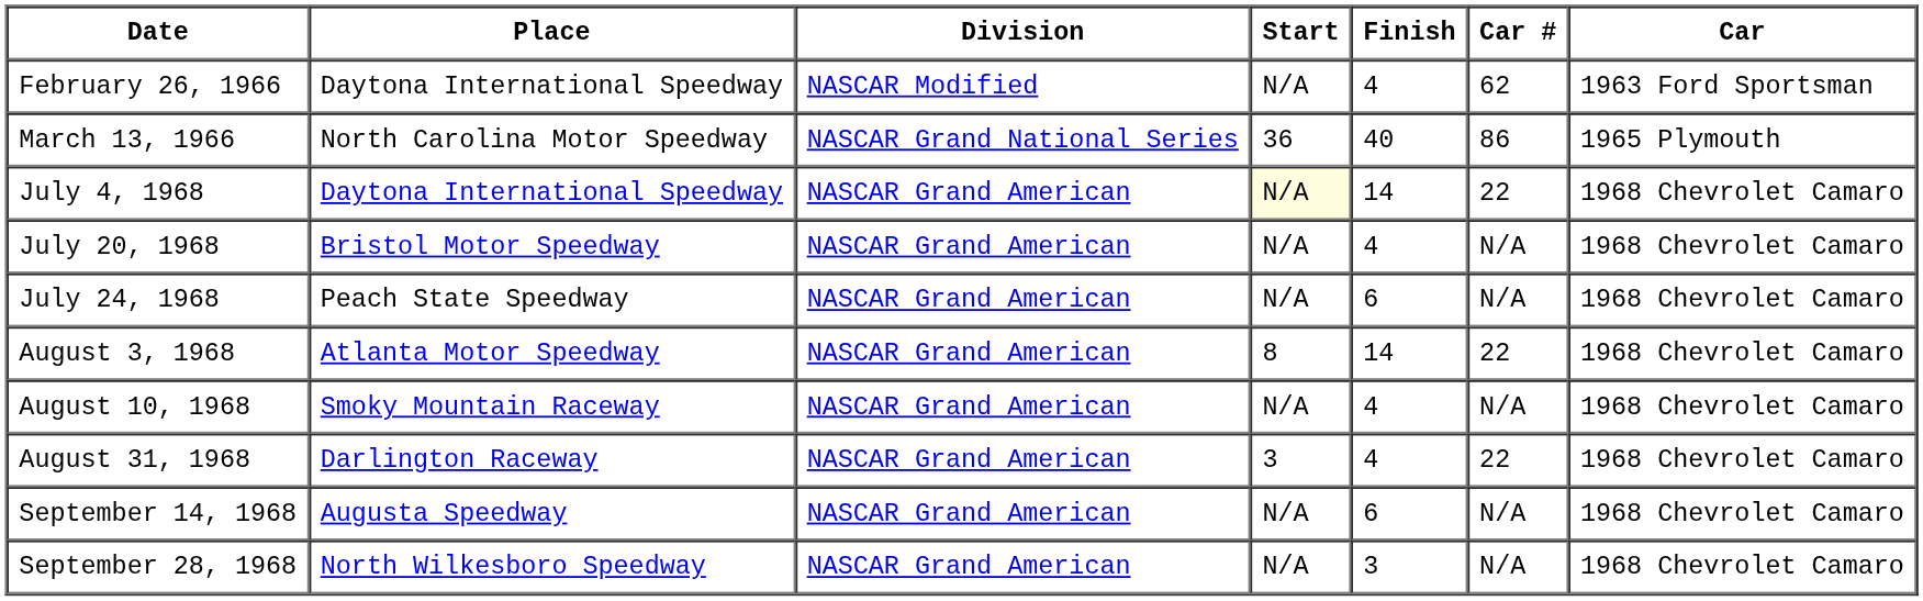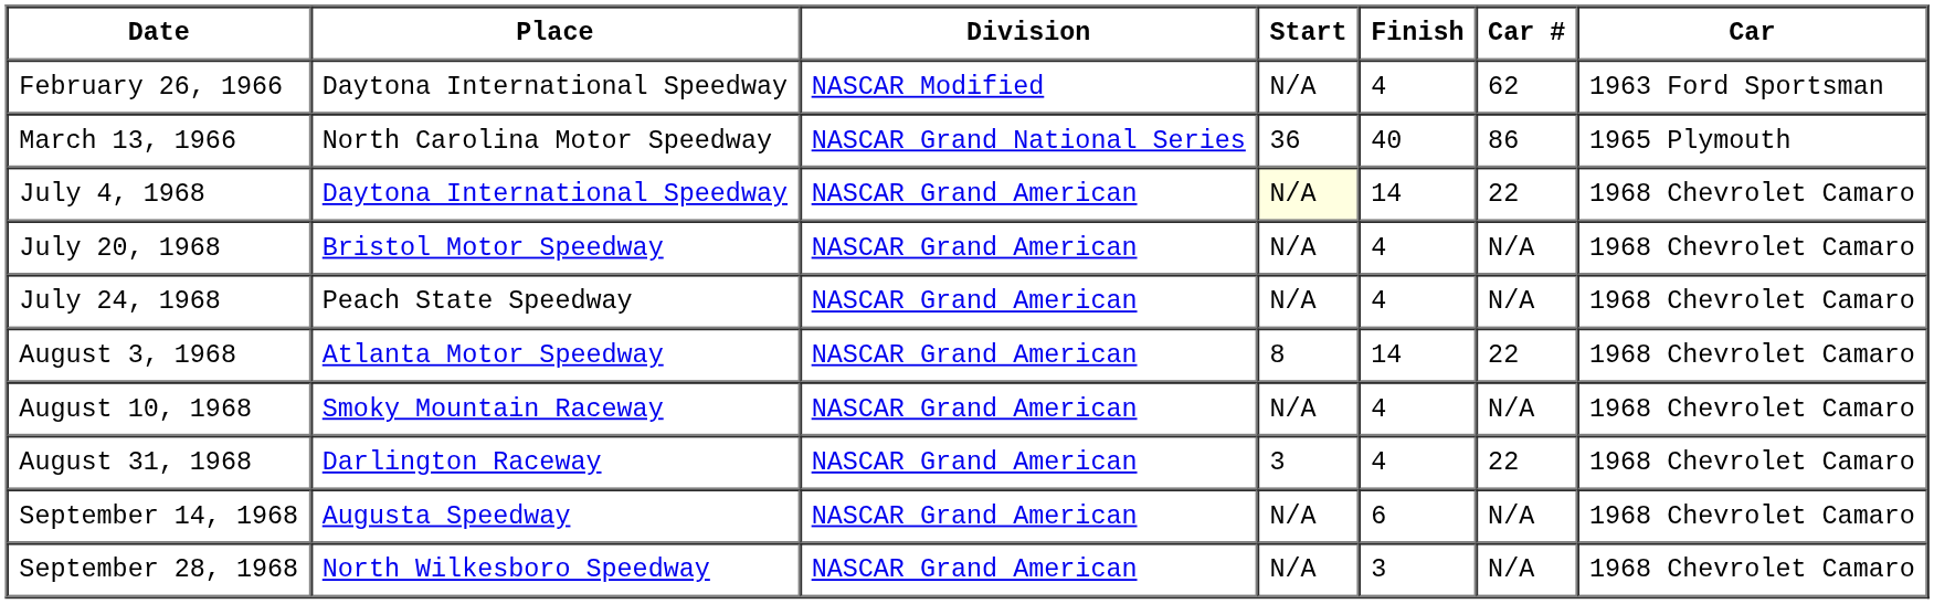 <table border="1" cellpadding="5" cellspacing="0" align="center">
 <tr>
 <th scope="col">Date</th>
 <th scope="col">Place</th>
 <th scope="col">Division</th>
 <th scope="col">Start</th>
 <th scope="col">Finish</th>
 <th scope="col">Car #</th>
 <th scope="col">Car</th>
 </tr>
 <tr>
 <td>February 26, 1966</td>
 <td>Daytona International Speedway</td>
 <td><a href='#'>NASCAR Modified</a></td>
 <td>N/A</td>
 <td>4</td>
 <td>62</td>
 <td>1963 Ford Sportsman</td>
 </tr>
 <tr>
 <td>March 13, 1966</td>
 <td>North Carolina Motor Speedway</td>
 <td><a href='#'>NASCAR Grand National Series</a></td>
 <td>36</td>
 <td>40</td>
 <td>86</td>
 <td>1965 Plymouth</td>
 </tr>
 <tr>
 <td>July 4, 1968</td>
 <td><a href='#'>Daytona International Speedway</a></td>
 <td><a href='#'>NASCAR Grand American</a></td>
 <td style="background: lightyellow;">N/A</td>
 <td>14</td>
 <td>22</td>
 <td>1968 Chevrolet Camaro</td>
 </tr>
 <tr>
 <td>July 20, 1968</td>
 <td><a href='#'>Bristol Motor Speedway</a></td>
 <td><a href='#'>NASCAR Grand American</a></td>
 <td>N/A</td>
 <td>4</td>
 <td>N/A</td>
 <td>1968 Chevrolet Camaro</td>
 </tr>
 <tr>
 <td>July 24, 1968</td>
 <td>Peach State Speedway</td>
 <td><a href='#'>NASCAR Grand American</a></td>
 <td>N/A</td>
-<td>6</td>
+<td>4</td>
 <td>N/A</td>
 <td>1968 Chevrolet Camaro</td>
 </tr>
 <tr>
 <td>August 3, 1968</td>
 <td><a href='#'>Atlanta Motor Speedway</a></td>
 <td><a href='#'>NASCAR Grand American</a></td>
 <td>8</td>
 <td>14</td>
 <td>22</td>
 <td>1968 Chevrolet Camaro</td>
 </tr>
 <tr>
 <td>August 10, 1968</td>
 <td><a href='#'>Smoky Mountain Raceway</a></td>
 <td><a href='#'>NASCAR Grand American</a></td>
 <td>N/A</td>
 <td>4</td>
 <td>N/A</td>
 <td>1968 Chevrolet Camaro</td>
 </tr>
 <tr>
 <td>August 31, 1968</td>
 <td><a href='#'>Darlington Raceway</a></td>
 <td><a href='#'>NASCAR Grand American</a></td>
 <td>3</td>
 <td>4</td>
 <td>22</td>
 <td>1968 Chevrolet Camaro</td>
 </tr>
 <tr>
 <td>September 14, 1968</td>
 <td><a href='#'>Augusta Speedway</a></td>
 <td><a href='#'>NASCAR Grand American</a></td>
 <td>N/A</td>
 <td>6</td>
 <td>N/A</td>
 <td>1968 Chevrolet Camaro</td>
 </tr>
 <tr>
 <td>September 28, 1968</td>
 <td><a href='#'>North Wilkesboro Speedway</a></td>
 <td><a href='#'>NASCAR Grand American</a></td>
 <td>N/A</td>
 <td>3</td>
 <td>N/A</td>
 <td>1968 Chevrolet Camaro</td>
 </tr>
 <tr>
 </tr>
 </table>
